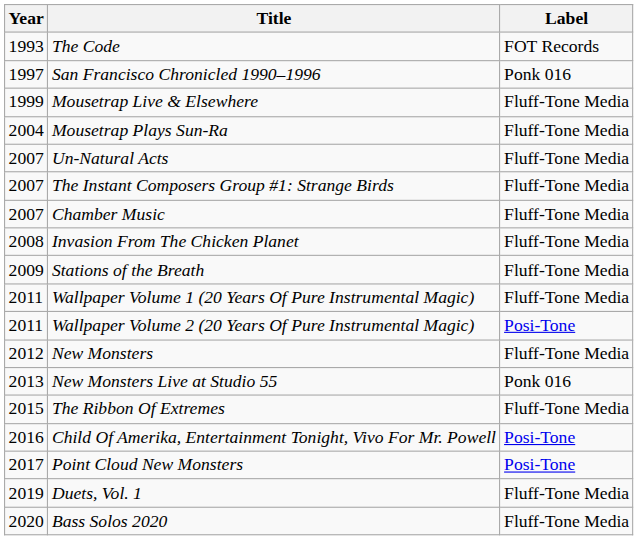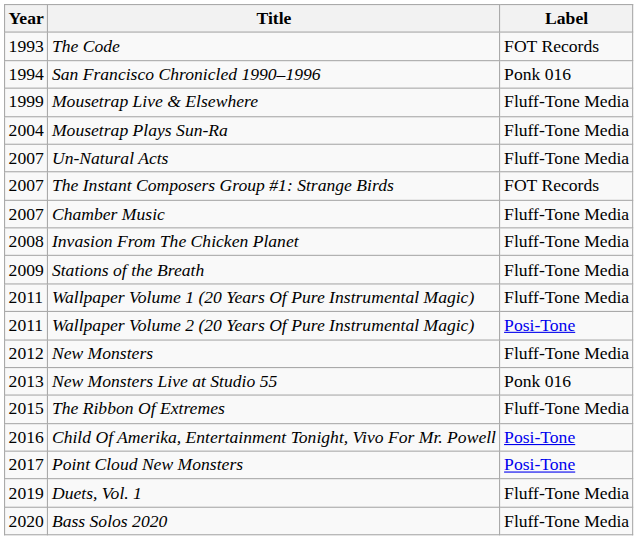 <table class="wikitable">
 <tr>
 <th>Year</th>
 <th>Title</th>
 <th>Label</th>
 </tr>
 <tr>
 <td>1993</td>
 <td><em>The Code</em></td>
 <td>FOT Records</td>
 </tr>
 <tr>
-<td>1997</td>
+<td>1994</td>
 <td><em>San Francisco Chronicled 1990–1996</em></td>
 <td>Ponk 016</td>
 </tr>
 <tr>
 <td>1999</td>
 <td><em>Mousetrap Live & Elsewhere</em></td>
 <td>Fluff-Tone Media</td>
 </tr>
 <tr>
 <td>2004</td>
 <td><em>Mousetrap Plays Sun-Ra</em></td>
 <td>Fluff-Tone Media</td>
 </tr>
 <tr>
 <td>2007</td>
 <td><em>Un-Natural Acts</em></td>
 <td>Fluff-Tone Media</td>
 </tr>
 <tr>
 <td>2007</td>
 <td><em>The Instant Composers Group #1: Strange Birds</em></td>
-<td>Fluff-Tone Media</td>
+<td>FOT Records</td>
 </tr>
 <tr>
 <td>2007</td>
 <td><em>Chamber Music</em></td>
 <td>Fluff-Tone Media</td>
 </tr>
 <tr>
 <td>2008</td>
 <td><em>Invasion From The Chicken Planet</em></td>
 <td>Fluff-Tone Media</td>
 </tr>
 <tr>
 <td>2009</td>
 <td><em>Stations of the Breath</em></td>
 <td>Fluff-Tone Media</td>
 </tr>
 <tr>
 <td>2011</td>
 <td><em>Wallpaper Volume 1 (20 Years Of Pure Instrumental Magic)</em></td>
 <td>Fluff-Tone Media</td>
 </tr>
 <tr>
 <td>2011</td>
 <td><em>Wallpaper Volume 2 (20 Years Of Pure Instrumental Magic)</em></td>
 <td><a href='#'>Posi-Tone</a></td>
 </tr>
 <tr>
 <td>2012</td>
 <td><em>New Monsters</em></td>
 <td>Fluff-Tone Media</td>
 </tr>
 <tr>
 <td>2013</td>
 <td><em>New Monsters Live at Studio 55</em></td>
 <td>Ponk 016</td>
 </tr>
 <tr>
 <td>2015</td>
 <td><em>The Ribbon Of Extremes</em></td>
 <td>Fluff-Tone Media</td>
 </tr>
 <tr>
 <td>2016</td>
 <td><em>Child Of Amerika, Entertainment Tonight, Vivo For Mr. Powell</em></td>
 <td><a href='#'>Posi-Tone</a></td>
 </tr>
 <tr>
 <td>2017</td>
 <td><em>Point Cloud New Monsters</em></td>
 <td><a href='#'>Posi-Tone</a></td>
 </tr>
 <tr>
 <td>2019</td>
 <td><em>Duets, Vol. 1</em></td>
 <td>Fluff-Tone Media</td>
 </tr>
 <tr>
 <td>2020</td>
 <td><em>Bass Solos 2020</em></td>
 <td>Fluff-Tone Media</td>
 </tr>
 </table>
